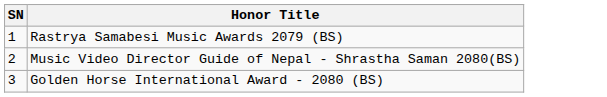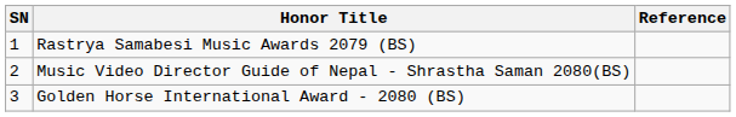 <table class="wikitable">
 <tr>
 <th>SN</th>
 <th>Honor Title</th>
+<th>Reference</th>
 </tr>
 <tr>
 <td>1</td>
 <td>Rastrya Samabesi Music Awards 2079 (BS)</td>
+<td></td>
 </tr>
 <tr>
 <td>2</td>
 <td>Music Video Director Guide of Nepal - Shrastha Saman 2080(BS)</td>
+<td></td>
 </tr>
 <tr>
 <td>3</td>
 <td>Golden Horse International Award - 2080 (BS)</td>
+<td></td>
 </tr>
 </table>
